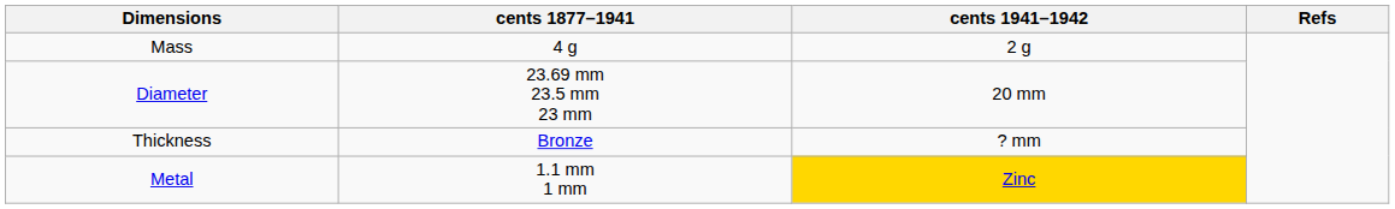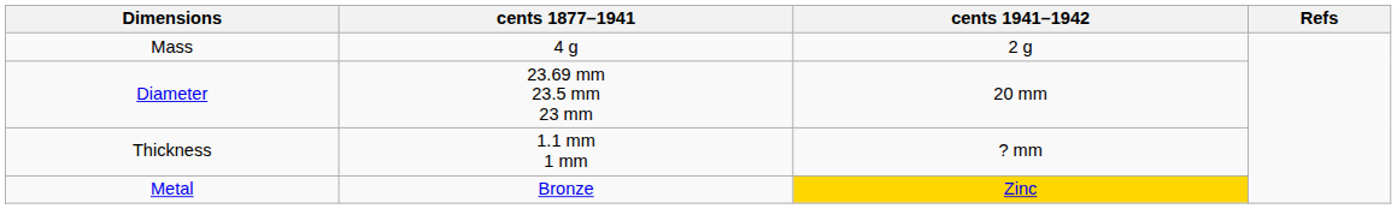 <table class="wikitable" style="width:100%; text-align: center">
 <tr>
 <th>Dimensions</th>
 <th> cents 1877–1941</th>
 <th> cents 1941–1942</th>
 <th>Refs</th>
 </tr>
 <tr>
 <td>Mass</td>
 <td>4 g</td>
 <td>2 g</td>
 <td rowspan="4"></td>
 </tr>
 <tr>
 <td><a href='#'>Diameter</a></td>
 <td>23.69 mm <br>23.5 mm <br>23 mm </td>
 <td>20 mm</td>
 </tr>
 <tr>
 <td>Thickness</td>
-<td><a href='#'>Bronze</a></td>
+<td>1.1 mm <br>1 mm </td>
 <td>? mm</td>
 </tr>
 <tr>
 <td><a href='#'>Metal</a></td>
-<td>1.1 mm <br>1 mm </td>
+<td><a href='#'>Bronze</a></td>
 <td style="background: gold;"><a href='#'>Zinc</a></td>
 </tr>
 </table>
